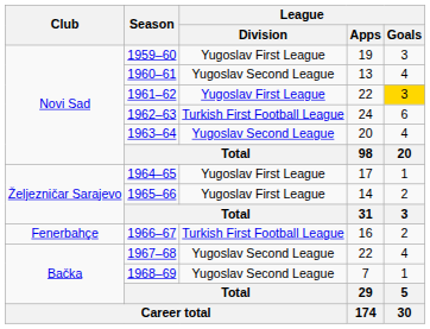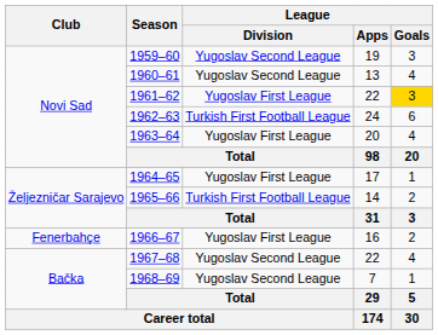 <table class="wikitable" style="text-align:center">
 <tr>
 <th rowspan="2">Club</th>
 <th rowspan="2">Season</th>
 <th colspan="3">League</th>
 </tr>
 <tr>
 <th>Division</th>
 <th>Apps</th>
 <th>Goals</th>
 </tr>
 <tr>
 <td rowspan="6"><a href='#'>Novi Sad</a></td>
 <td><a href='#'>1959–60</a></td>
-<td>Yugoslav First League</td>
+<td><a href='#'>Yugoslav Second League</a></td>
 <td>19</td>
 <td>3</td>
 </tr>
 <tr>
 <td><a href='#'>1960–61</a></td>
 <td>Yugoslav Second League</td>
 <td>13</td>
 <td>4</td>
 </tr>
 <tr>
 <td><a href='#'>1961–62</a></td>
 <td><a href='#'>Yugoslav First League</a></td>
 <td>22</td>
 <td style="background: gold;">3</td>
 </tr>
 <tr>
 <td><a href='#'>1962–63</a></td>
 <td><a href='#'>Turkish First Football League</a></td>
 <td>24</td>
 <td>6</td>
 </tr>
 <tr>
 <td><a href='#'>1963–64</a></td>
-<td><a href='#'>Yugoslav Second League</a></td>
+<td>Yugoslav First League</td>
 <td>20</td>
 <td>4</td>
 </tr>
 <tr>
 <th colspan="2">Total</th>
 <th>98</th>
 <th>20</th>
 </tr>
 <tr>
 <td rowspan="3"><a href='#'>Željezničar Sarajevo</a></td>
 <td><a href='#'>1964–65</a></td>
 <td>Yugoslav First League</td>
 <td>17</td>
 <td>1</td>
 </tr>
 <tr>
 <td><a href='#'>1965–66</a></td>
-<td>Yugoslav First League</td>
+<td><a href='#'>Turkish First Football League</a></td>
 <td>14</td>
 <td>2</td>
 </tr>
 <tr>
 <th colspan="2">Total</th>
 <th>31</th>
 <th>3</th>
 </tr>
 <tr>
 <td><a href='#'>Fenerbahçe</a></td>
 <td><a href='#'>1966–67</a></td>
-<td><a href='#'>Turkish First Football League</a></td>
+<td>Yugoslav First League</td>
 <td>16</td>
 <td>2</td>
 </tr>
 <tr>
 <td rowspan="3"><a href='#'>Bačka</a></td>
 <td><a href='#'>1967–68</a></td>
 <td>Yugoslav Second League</td>
 <td>22</td>
 <td>4</td>
 </tr>
 <tr>
 <td><a href='#'>1968–69</a></td>
 <td>Yugoslav Second League</td>
 <td>7</td>
 <td>1</td>
 </tr>
 <tr>
 <th colspan="2">Total</th>
 <th>29</th>
 <th>5</th>
 </tr>
 <tr>
 <th colspan="3">Career total</th>
 <th>174</th>
 <th>30</th>
 </tr>
 </table>
